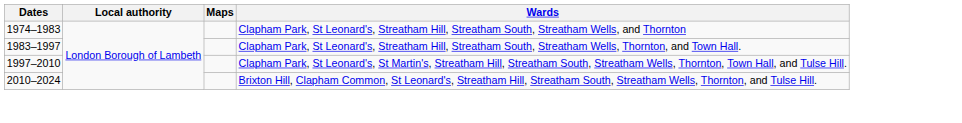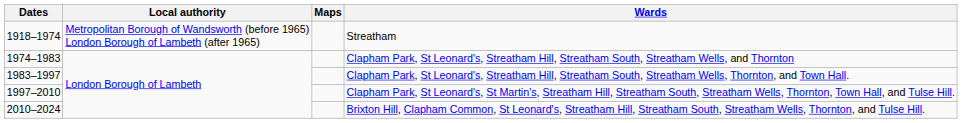 <table class=wikitable>
 <tr>
 <th>Dates</th>
 <th>Local authority</th>
 <th>Maps</th>
 <th><a href='#'>Wards</a></th>
+</tr>
+<tr>
+<td>1918–1974</td>
+<td><a href='#'>Metropolitan Borough of Wandsworth</a> (before 1965)<br><a href='#'>London Borough of Lambeth</a> (after 1965)</td>
+<td></td>
+<td>Streatham</td>
 </tr>
 <tr>
 <td>1974–1983</td>
 <td rowspan="4"><a href='#'>London Borough of Lambeth</a></td>
 <td></td>
 <td><a href='#'>Clapham Park</a>, <a href='#'>St Leonard's</a>, <a href='#'>Streatham Hill</a>, <a href='#'>Streatham South</a>, <a href='#'>Streatham Wells</a>, and <a href='#'>Thornton</a></td>
 </tr>
 <tr>
 <td>1983–1997</td>
 <td></td>
 <td><a href='#'>Clapham Park</a>, <a href='#'>St Leonard's</a>, <a href='#'>Streatham Hill</a>, <a href='#'>Streatham South</a>, <a href='#'>Streatham Wells</a>, <a href='#'>Thornton</a>, and <a href='#'>Town Hall</a>.</td>
 </tr>
 <tr>
 <td>1997–2010</td>
 <td></td>
 <td><a href='#'>Clapham Park</a>, <a href='#'>St Leonard's</a>, <a href='#'>St Martin's</a>, <a href='#'>Streatham Hill</a>, <a href='#'>Streatham South</a>, <a href='#'>Streatham Wells</a>, <a href='#'>Thornton</a>, <a href='#'>Town Hall</a>, and <a href='#'>Tulse Hill</a>.</td>
 </tr>
 <tr>
 <td>2010–2024</td>
 <td></td>
 <td><a href='#'>Brixton Hill</a>, <a href='#'>Clapham Common</a>, <a href='#'>St Leonard's</a>, <a href='#'>Streatham Hill</a>, <a href='#'>Streatham South</a>, <a href='#'>Streatham Wells</a>, <a href='#'>Thornton</a>, and <a href='#'>Tulse Hill</a>.</td>
 </tr>
 </table>
